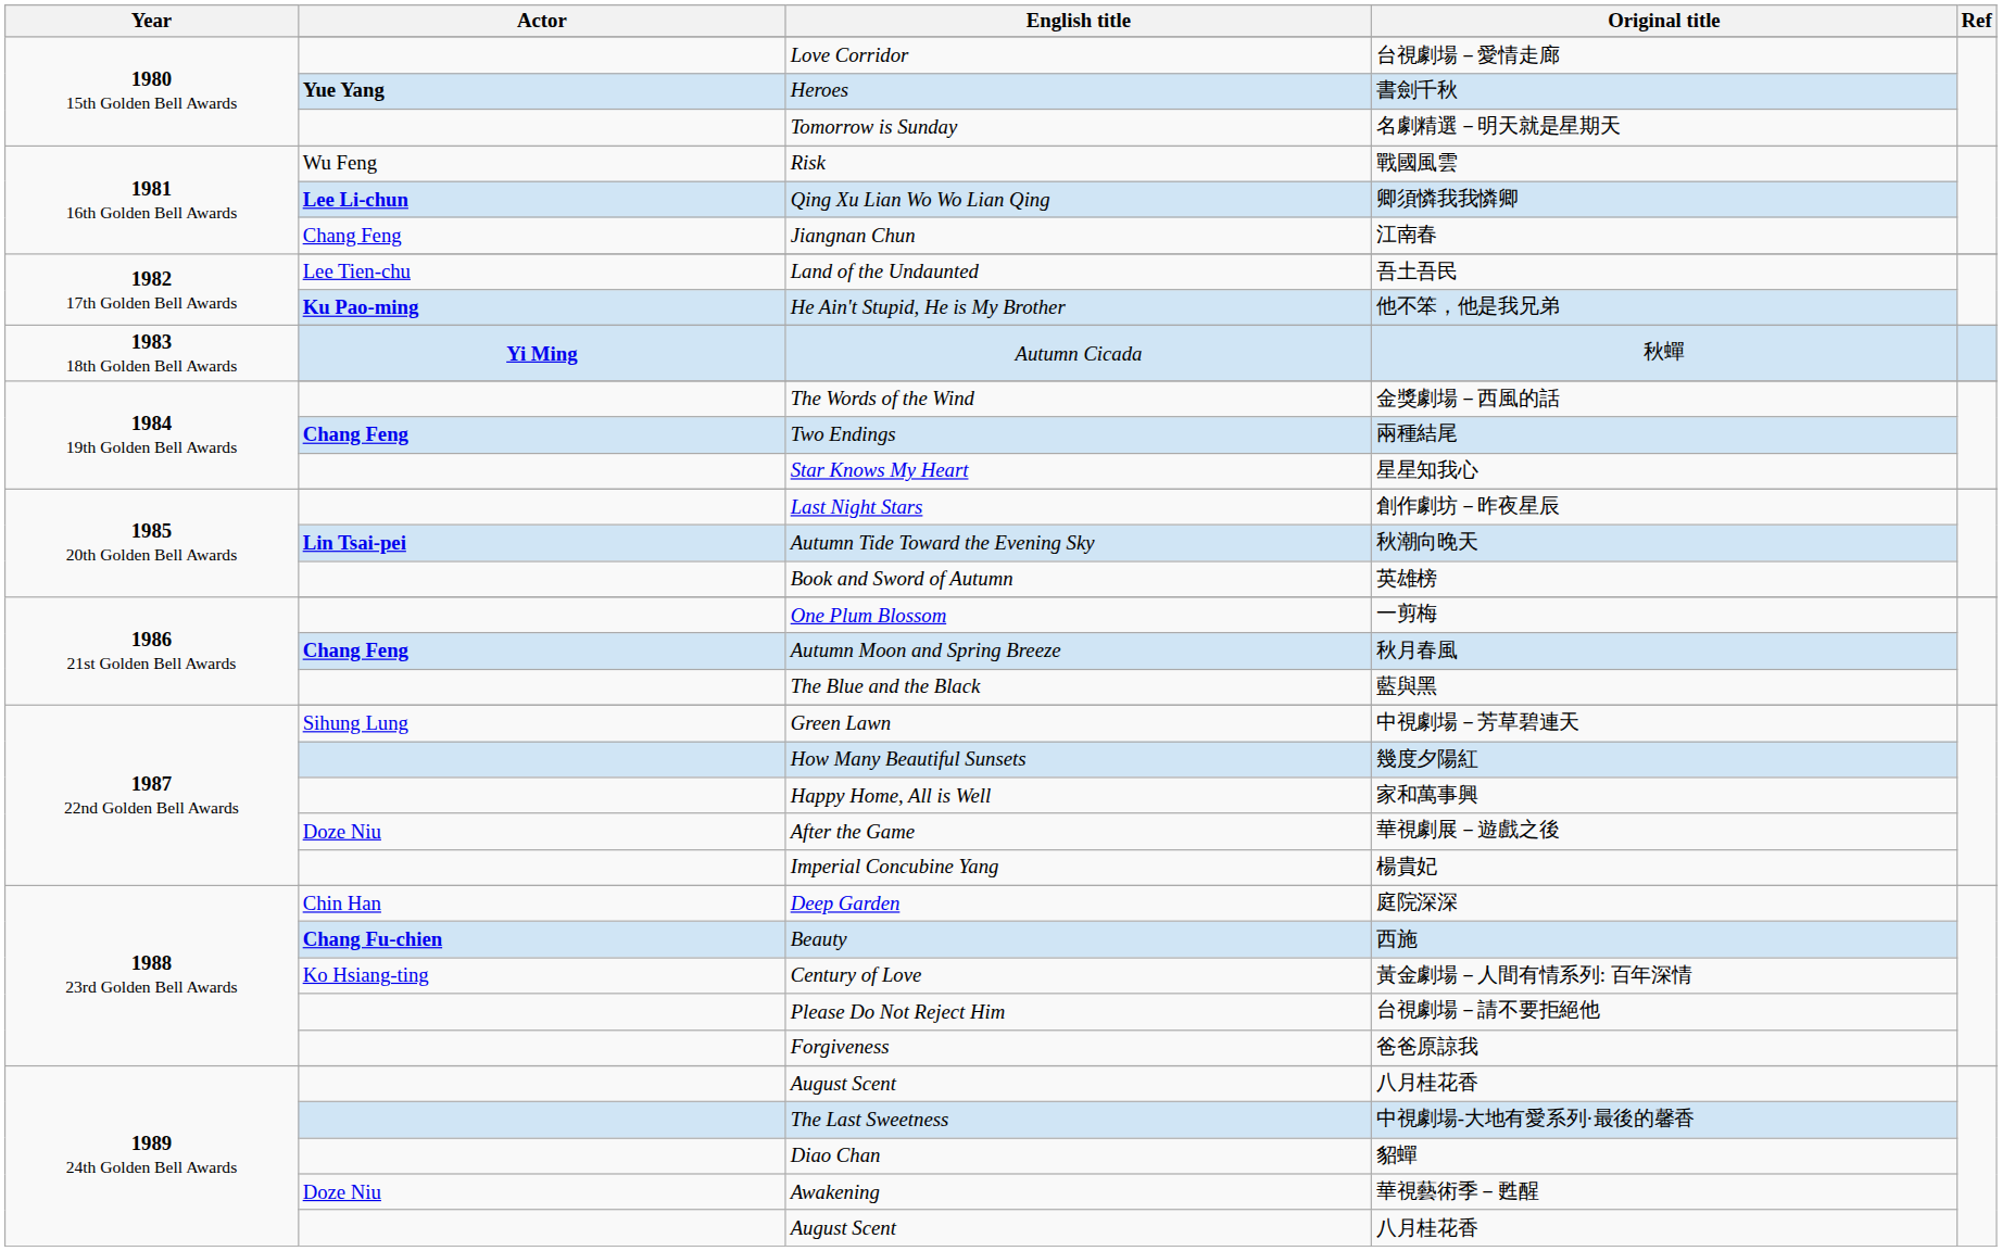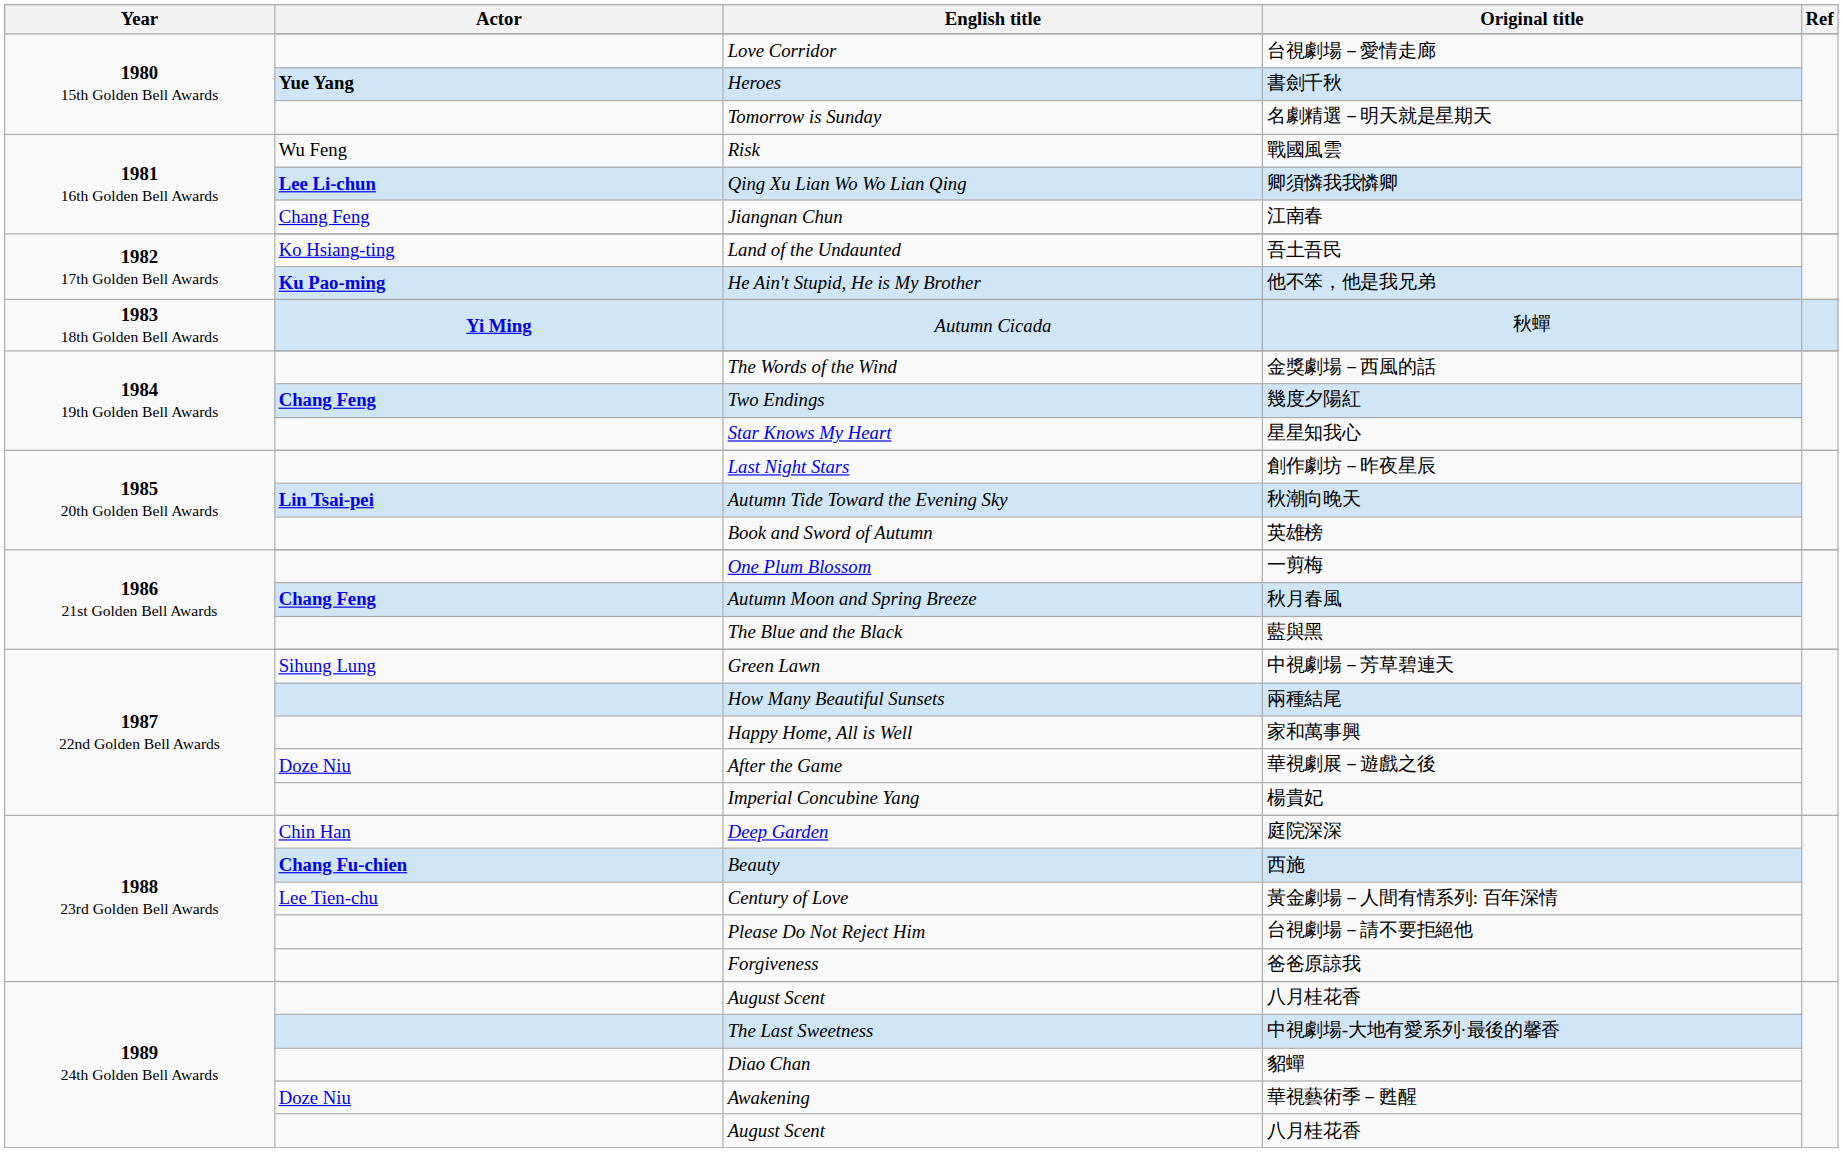 <table class="wikitable">
 <tr style="background:#bebebe;">
 <th style="width:15%;">Year</th>
 <th style="width:25%;">Actor</th>
 <th style="width:30%;">English title</th>
 <th style="width:30%;">Original title</th>
 <th style="width:2%;">Ref</th>
 </tr>
 <tr>
 <td rowspan=4 style="text-align:center"><strong>1980</strong> <br> <small>15th Golden Bell Awards</small></td>
 </tr>
 <tr>
 <td></td>
 <td><em>Love Corridor</em></td>
 <td>台視劇場－愛情走廊</td>
 <td rowspan=3></td>
 </tr>
 <tr style="background:#d0e5f5;">
 <td><strong>Yue Yang</strong></td>
 <td><em>Heroes</em></td>
 <td>書劍千秋</td>
 </tr>
 <tr>
 <td></td>
 <td><em>Tomorrow is Sunday</em></td>
 <td>名劇精選－明天就是星期天</td>
 </tr>
 <tr>
 <td rowspan=4 style="text-align:center"><strong>1981</strong> <br> <small>16th Golden Bell Awards</small></td>
 </tr>
 <tr>
 <td>Wu Feng</td>
 <td><em>Risk</em></td>
 <td>戰國風雲</td>
 <td rowspan=3></td>
 </tr>
 <tr style="background:#d0e5f5;">
 <td><strong><a href='#'>Lee Li-chun</a></strong></td>
 <td><em>Qing Xu Lian Wo Wo Lian Qing</em></td>
 <td>卿須憐我我憐卿</td>
 </tr>
 <tr>
 <td><a href='#'>Chang Feng</a></td>
 <td><em>Jiangnan Chun</em></td>
 <td>江南春</td>
 </tr>
 <tr>
 <td rowspan=3 style="text-align:center"><strong>1982</strong> <br> <small>17th Golden Bell Awards</small></td>
 </tr>
 <tr>
-<td><a href='#'>Lee Tien-chu</a></td>
+<td><a href='#'>Ko Hsiang-ting</a></td>
 <td><em>Land of the Undaunted</em></td>
 <td>吾土吾民</td>
 <td rowspan=2></td>
 </tr>
 <tr style="background:#d0e5f5;">
 <td><strong><a href='#'>Ku Pao-ming</a></strong></td>
 <td><em>He Ain't Stupid, He is My Brother</em></td>
 <td>他不笨，他是我兄弟</td>
 </tr>
 <tr>
 <td rowspan=2 style="text-align:center"><strong>1983</strong> <br> <small>18th Golden Bell Awards</small></td>
 </tr>
 <tr rowspan=2 style="background:#d0e5f5; text-align:center">
 <td><strong><a href='#'>Yi Ming</a></strong></td>
 <td><em>Autumn Cicada</em></td>
 <td>秋蟬</td>
 <td></td>
 </tr>
 <tr>
 <td rowspan=4 style="text-align:center"><strong>1984</strong> <br> <small>19th Golden Bell Awards</small></td>
 </tr>
 <tr>
 <td></td>
 <td><em>The Words of the Wind</em></td>
 <td>金獎劇場－西風的話</td>
 <td rowspan=3></td>
 </tr>
 <tr style="background:#d0e5f5;">
 <td><strong><a href='#'>Chang Feng</a></strong></td>
 <td><em>Two Endings</em></td>
-<td>兩種結尾</td>
+<td>幾度夕陽紅</td>
 </tr>
 <tr>
 <td></td>
 <td><em><a href='#'>Star Knows My Heart</a></em></td>
 <td>星星知我心</td>
 </tr>
 <tr>
 <td rowspan=4 style="text-align:center"><strong>1985</strong> <br> <small>20th Golden Bell Awards</small></td>
 </tr>
 <tr>
 <td></td>
 <td><em><a href='#'>Last Night Stars</a></em></td>
 <td>創作劇坊－昨夜星辰</td>
 <td rowspan=3></td>
 </tr>
 <tr style="background:#d0e5f5;">
 <td><strong><a href='#'>Lin Tsai-pei</a></strong></td>
 <td><em>Autumn Tide Toward the Evening Sky</em></td>
 <td>秋潮向晚天</td>
 </tr>
 <tr>
 <td></td>
 <td><em>Book and Sword of Autumn</em></td>
 <td>英雄榜</td>
 </tr>
 <tr>
 <td rowspan=4 style="text-align:center"><strong>1986</strong> <br> <small>21st Golden Bell Awards</small></td>
 </tr>
 <tr>
 <td></td>
 <td><em><a href='#'>One Plum Blossom</a></em></td>
 <td>一剪梅</td>
 <td rowspan=3></td>
 </tr>
 <tr style="background:#d0e5f5;">
 <td><strong><a href='#'>Chang Feng</a></strong></td>
 <td><em>Autumn Moon and Spring Breeze</em></td>
 <td>秋月春風</td>
 </tr>
 <tr>
 <td></td>
 <td><em>The Blue and the Black</em></td>
 <td>藍與黑</td>
 </tr>
 <tr>
 <td rowspan=6 style="text-align:center"><strong>1987</strong> <br> <small>22nd Golden Bell Awards</small></td>
 </tr>
 <tr>
 <td><a href='#'>Sihung Lung</a></td>
 <td><em>Green Lawn</em></td>
 <td>中視劇場－芳草碧連天</td>
 <td rowspan=5></td>
 </tr>
 <tr style="background:#d0e5f5;">
 <td><strong></strong></td>
 <td><em>How Many Beautiful Sunsets</em></td>
-<td>幾度夕陽紅</td>
+<td>兩種結尾</td>
 </tr>
 <tr>
 <td></td>
 <td><em>Happy Home, All is Well</em></td>
 <td>家和萬事興</td>
 </tr>
 <tr>
 <td><a href='#'>Doze Niu</a></td>
 <td><em>After the Game</em></td>
 <td>華視劇展－遊戲之後</td>
 </tr>
 <tr>
 <td></td>
 <td><em>Imperial Concubine Yang</em></td>
 <td>楊貴妃</td>
 </tr>
 <tr>
 <td rowspan=6 style="text-align:center"><strong>1988</strong> <br> <small>23rd Golden Bell Awards</small></td>
 </tr>
 <tr>
 <td><a href='#'>Chin Han</a></td>
 <td><em><a href='#'>Deep Garden</a></em></td>
 <td>庭院深深</td>
 <td rowspan=5></td>
 </tr>
 <tr style="background:#d0e5f5;">
 <td><strong><a href='#'>Chang Fu-chien</a></strong></td>
 <td><em>Beauty</em></td>
 <td>西施</td>
 </tr>
 <tr>
-<td><a href='#'>Ko Hsiang-ting</a></td>
+<td><a href='#'>Lee Tien-chu</a></td>
 <td><em>Century of Love</em></td>
 <td>黃金劇場－人間有情系列: 百年深情</td>
 </tr>
 <tr>
 <td></td>
 <td><em>Please Do Not Reject Him</em></td>
 <td>台視劇場－請不要拒絕他</td>
 </tr>
 <tr>
 <td></td>
 <td><em>Forgiveness</em></td>
 <td>爸爸原諒我</td>
 </tr>
 <tr>
 <td rowspan=6 style="text-align:center"><strong>1989</strong> <br> <small>24th Golden Bell Awards</small></td>
 </tr>
 <tr>
 <td></td>
 <td><em>August Scent</em></td>
 <td>八月桂花香</td>
 <td rowspan=5></td>
 </tr>
 <tr style="background:#d0e5f5;">
 <td><strong></strong></td>
 <td><em>The Last Sweetness</em></td>
 <td>中視劇場-大地有愛系列·最後的馨香</td>
 </tr>
 <tr>
 <td></td>
 <td><em>Diao Chan</em></td>
 <td>貂蟬</td>
 </tr>
 <tr>
 <td><a href='#'>Doze Niu</a></td>
 <td><em>Awakening</em></td>
 <td>華視藝術季－甦醒</td>
 </tr>
 <tr>
 <td></td>
 <td><em>August Scent</em></td>
 <td>八月桂花香</td>
 </tr>
 </table>
